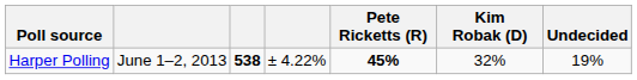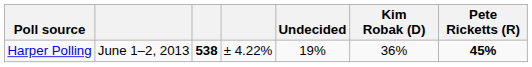 <table class="wikitable" style="text-align:center">
 <tr valign= bottom>
 <th>Poll source</th>
 <th></th>
 <th></th>
 <th></th>
+<th>Undecided</th>
+<th style="width:100px;">Kim<br>Robak (D)</th>
 <th style="width:100px;">Pete<br>Ricketts (R)</th>
-<th style="width:100px;">Kim<br>Robak (D)</th>
-<th>Undecided</th>
 </tr>
 <tr>
 <td align=left><a href='#'>Harper Polling</a></td>
 <td>June 1–2, 2013</td>
 <td><strong>538</strong></td>
 <td>± 4.22%</td>
+<td>19%</td>
+<td>36%</td>
 <td><strong>45%</strong></td>
-<td>32%</td>
-<td>19%</td>
 </tr>
 </table>
